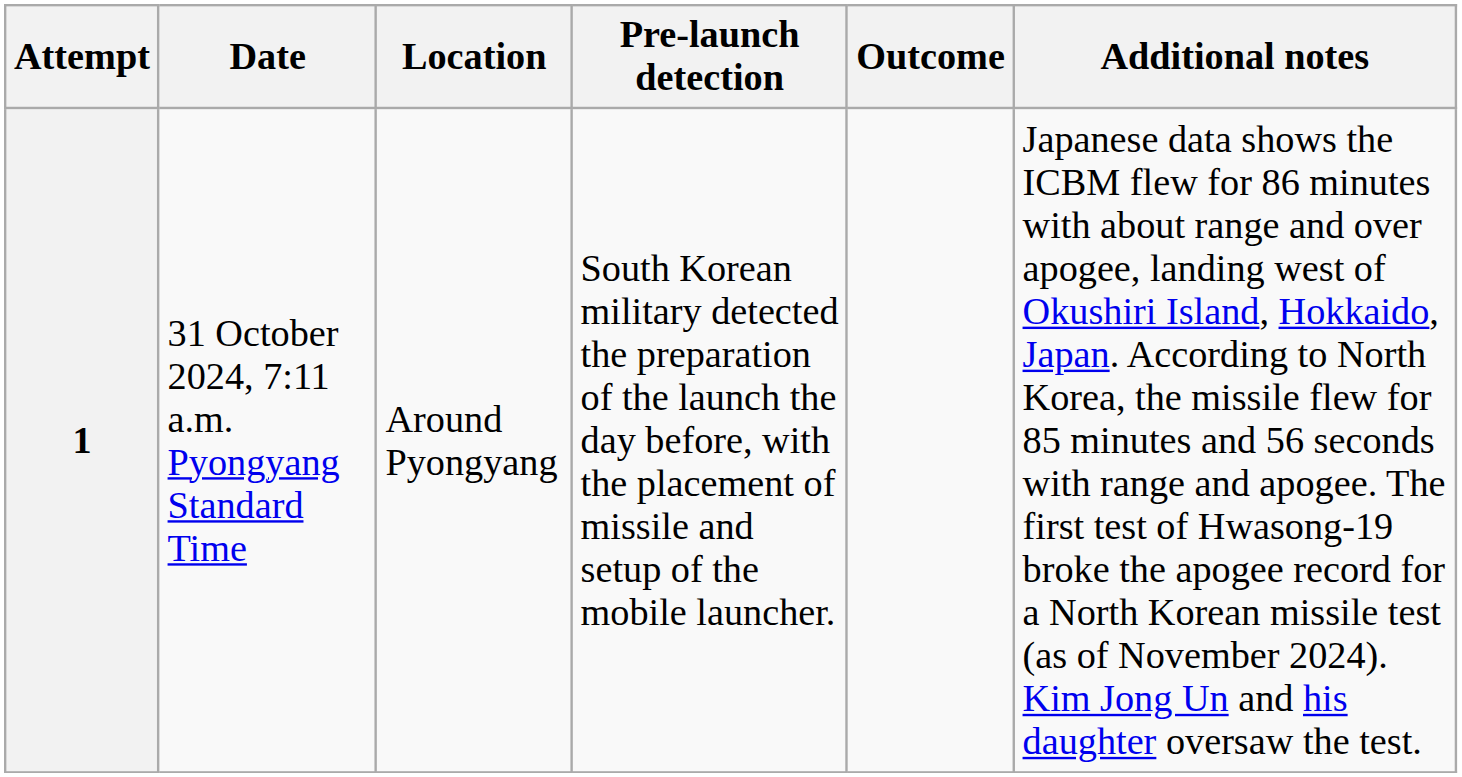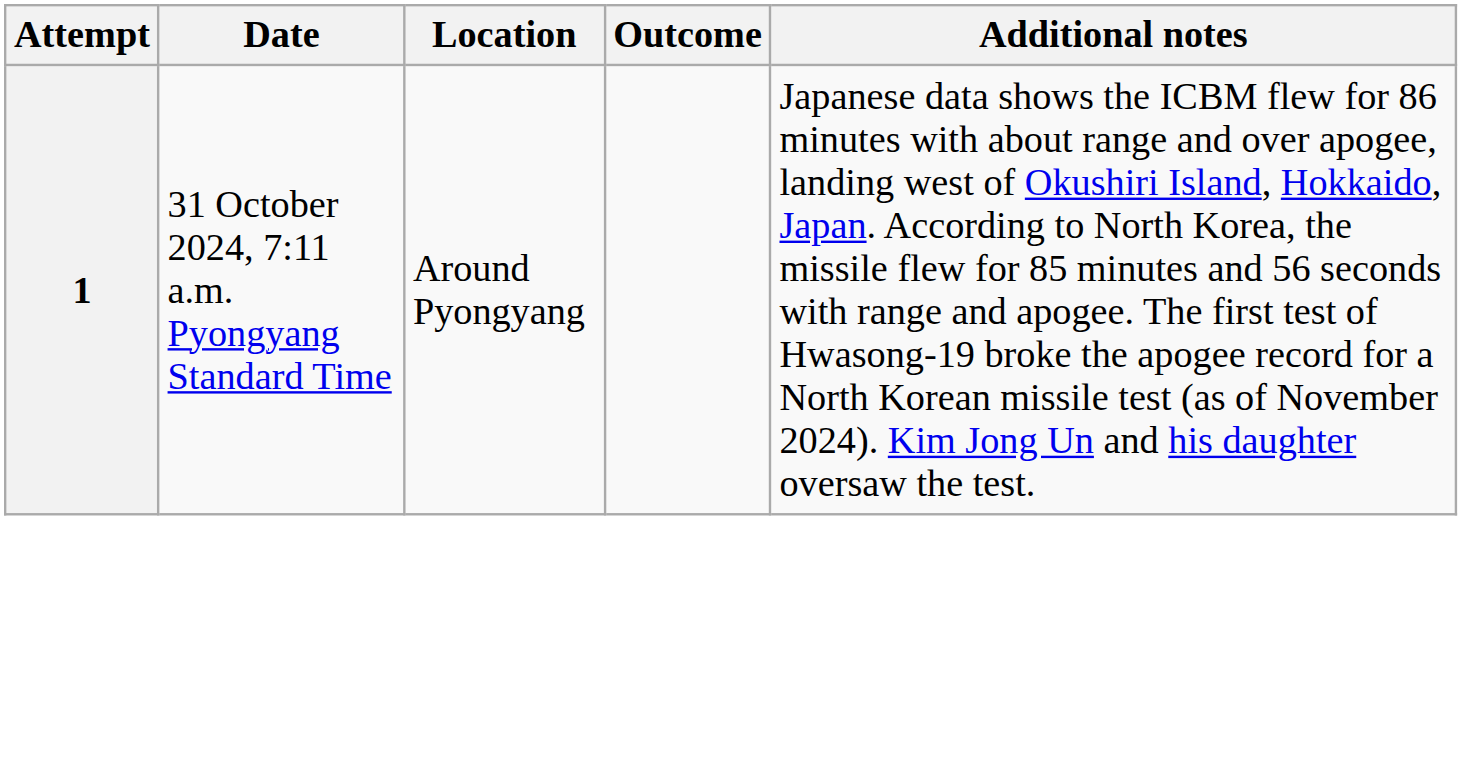 <table class="wikitable">
 <tr>
 <th scope="col">Attempt</th>
 <th scope="col">Date</th>
 <th scope="col">Location</th>
-<th scope="col">Pre-launch detection</th>
 <th scope="col">Outcome</th>
 <th scope="col">Additional notes</th>
 </tr>
 <tr>
 <th scope="row">1</th>
 <td>31 October 2024, 7:11 a.m. <a href='#'>Pyongyang Standard Time</a></td>
 <td>Around Pyongyang</td>
-<td>South Korean military detected the preparation of the launch the day before, with the placement of missile and setup of the mobile launcher.</td>
 <td></td>
 <td>Japanese data shows the ICBM flew for 86 minutes with about  range and over  apogee, landing  west of <a href='#'>Okushiri Island</a>, <a href='#'>Hokkaido</a>, <a href='#'>Japan</a>. According to North Korea, the missile flew for 85 minutes and 56 seconds with  range and  apogee. The first test of Hwasong-19 broke the apogee record for a North Korean missile test (as of November 2024). <a href='#'>Kim Jong Un</a> and <a href='#'>his daughter</a> oversaw the test.</td>
 </tr>
 </table>
